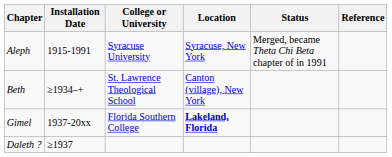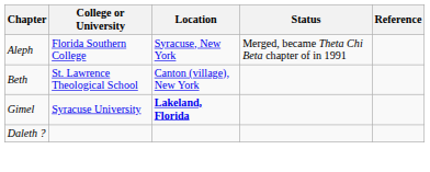 <table class="wikitable sortable">
 <tr>
 <th>Chapter</th>
-<th>Installation Date</th>
 <th>College or University</th>
 <th>Location</th>
 <th>Status</th>
 <th>Reference</th>
 </tr>
 <tr>
 <td><em>Aleph</em></td>
-<td>1915-1991</td>
-<td><a href='#'>Syracuse University</a></td>
+<td><a href='#'>Florida Southern College</a></td>
 <td><a href='#'>Syracuse, New York</a></td>
 <td>Merged, became <em>Theta Chi Beta</em> chapter of  in 1991</td>
 <td></td>
 </tr>
 <tr>
 <td><em>Beth</em></td>
-<td>≥1934–+</td>
 <td><a href='#'>St. Lawrence Theological School</a></td>
 <td><a href='#'>Canton (village), New York</a></td>
 <td></td>
 <td></td>
 </tr>
 <tr>
 <td><em>Gimel</em></td>
-<td>1937-20xx</td>
-<td><a href='#'>Florida Southern College</a></td>
+<td><a href='#'>Syracuse University</a></td>
 <td><strong><a href='#'>Lakeland, Florida</a></strong></td>
 <td></td>
 <td></td>
 </tr>
 <tr>
 <td><em>Daleth ?</em></td>
-<td>≥1937</td>
 <td></td>
 <td></td>
 <td></td>
 <td></td>
 </tr>
 </table>
